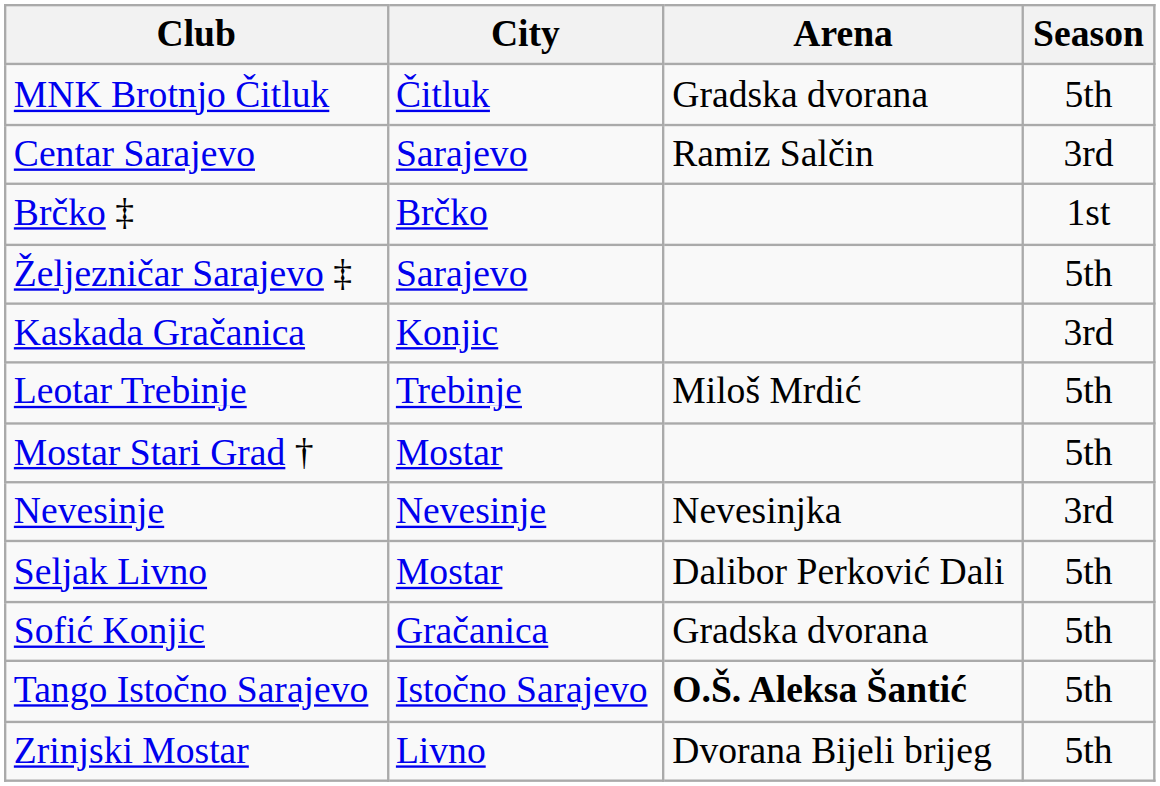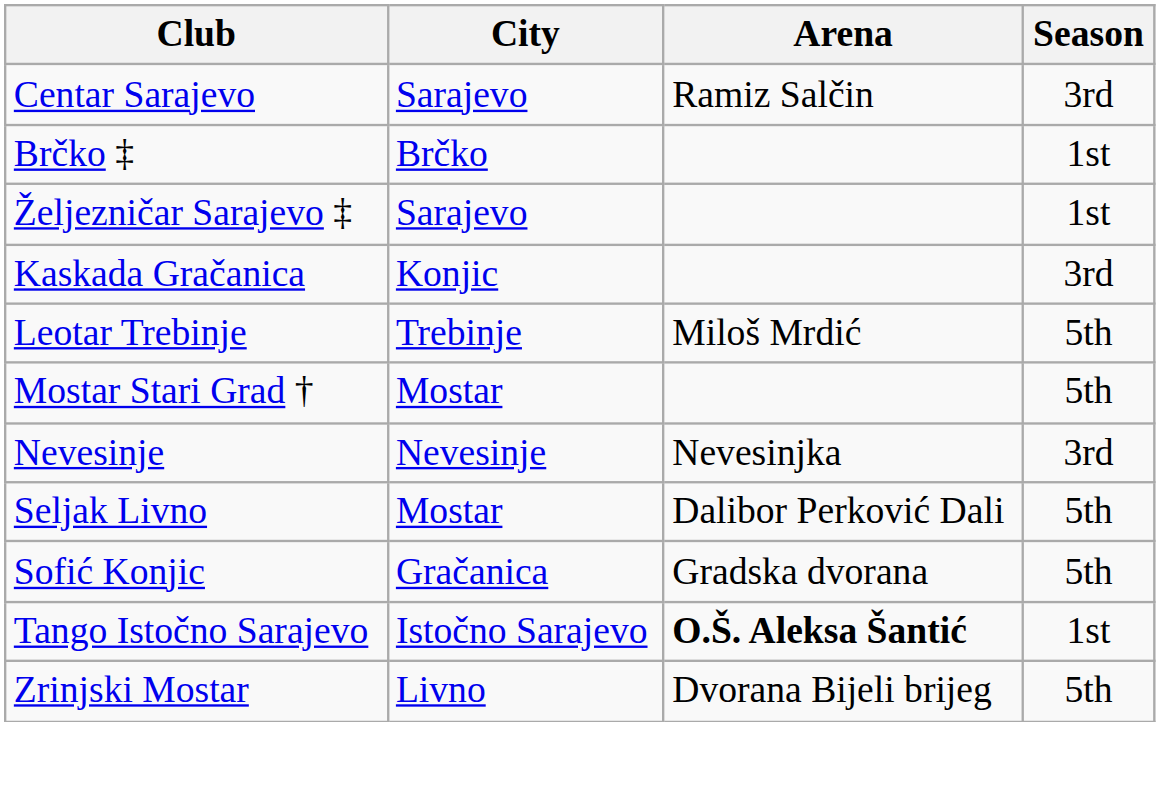 <table class="wikitable" style="width:490px">
 <tr>
 <th>Club</th>
 <th>City</th>
 <th>Arena</th>
 <th>Season</th>
-</tr>
-<tr>
-<td><a href='#'>MNK Brotnjo Čitluk</a></td>
-<td><a href='#'>Čitluk</a></td>
-<td>Gradska dvorana</td>
-<td style="text-align:center;">5th</td>
 </tr>
 <tr>
 <td><a href='#'>Centar Sarajevo</a></td>
 <td><a href='#'>Sarajevo</a></td>
 <td>Ramiz Salčin</td>
 <td style="text-align:center;">3rd</td>
 </tr>
 <tr>
 <td><a href='#'>Brčko</a> ‡</td>
 <td><a href='#'>Brčko</a></td>
 <td></td>
 <td style="text-align:center;">1st</td>
 </tr>
 <tr>
 <td><a href='#'>Željezničar Sarajevo</a> ‡</td>
 <td><a href='#'>Sarajevo</a></td>
 <td></td>
-<td style="text-align:center;">5th</td>
+<td style="text-align:center;">1st</td>
 </tr>
 <tr>
 <td><a href='#'>Kaskada Gračanica</a></td>
 <td><a href='#'>Konjic</a></td>
 <td></td>
 <td style="text-align:center;">3rd</td>
 </tr>
 <tr>
 <td><a href='#'>Leotar Trebinje</a></td>
 <td><a href='#'>Trebinje</a></td>
 <td>Miloš Mrdić</td>
 <td style="text-align:center;">5th</td>
 </tr>
 <tr>
 <td><a href='#'>Mostar Stari Grad</a> †</td>
 <td><a href='#'>Mostar</a></td>
 <td></td>
 <td style="text-align:center;">5th</td>
 </tr>
 <tr>
 <td><a href='#'>Nevesinje</a></td>
 <td><a href='#'>Nevesinje</a></td>
 <td>Nevesinjka</td>
 <td style="text-align:center;">3rd</td>
 </tr>
 <tr>
 <td><a href='#'>Seljak Livno</a></td>
 <td><a href='#'>Mostar</a></td>
 <td>Dalibor Perković Dali</td>
 <td style="text-align:center;">5th</td>
 </tr>
 <tr>
 <td><a href='#'>Sofić Konjic</a></td>
 <td><a href='#'>Gračanica</a></td>
 <td>Gradska dvorana</td>
 <td style="text-align:center;">5th</td>
 </tr>
 <tr>
 <td><a href='#'>Tango Istočno Sarajevo</a></td>
 <td><a href='#'>Istočno Sarajevo</a></td>
 <td><strong>O.Š. Aleksa Šantić</strong></td>
-<td style="text-align:center;">5th</td>
+<td style="text-align:center;">1st</td>
 </tr>
 <tr>
 <td><a href='#'>Zrinjski Mostar</a></td>
 <td><a href='#'>Livno</a></td>
 <td>Dvorana Bijeli brijeg</td>
 <td style="text-align:center;">5th</td>
 </tr>
 </table>
